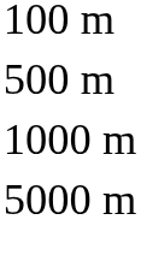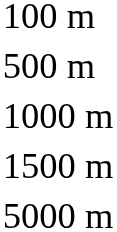 <table>
 <tr>
 <td>100 m<br></td>
 <td></td>
 <td></td>
 <td></td>
 </tr>
 <tr>
 <td>500 m<br></td>
 <td></td>
 <td></td>
 <td></td>
 </tr>
 <tr>
 <td rowspan=2>1000 m<br></td>
 <td rowspan=2></td>
 <td rowspan=2></td>
 <td></td>
 </tr>
 <tr>
 <td></td>
 </tr>
 <tr>
+<td>1500 m<br></td>
+<td></td>
+<td></td>
+<td></td>
+</tr>
+<tr>
 <td>5000 m<br></td>
 <td></td>
 <td></td>
 <td></td>
 </tr>
 </table>
